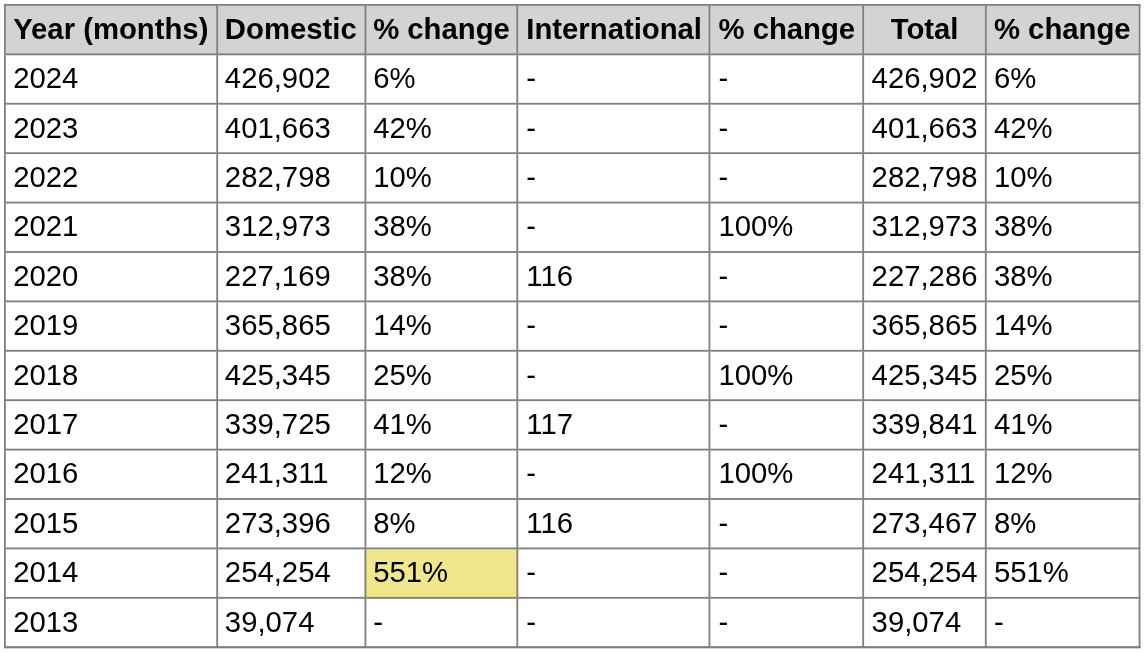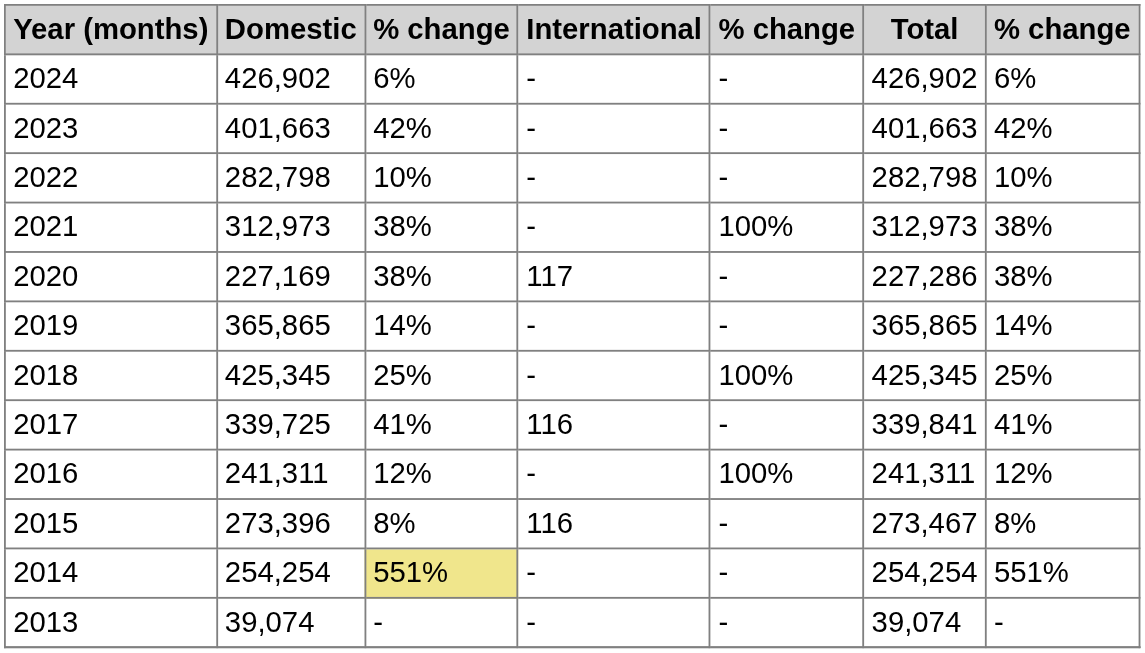 <table class="toccolours" border="1" cellpadding="4" style="border-collapse:collapse">
 <tr bgcolor=lightgrey>
 <th>Year (months)</th>
 <th>Domestic</th>
 <th>% change</th>
 <th>International</th>
 <th>% change</th>
 <th>Total</th>
 <th>% change</th>
 </tr>
 <tr>
 <td>2024</td>
 <td>426,902</td>
 <td> 6%</td>
 <td>-</td>
 <td>-</td>
 <td>426,902</td>
 <td> 6%</td>
 </tr>
 <tr>
 <td>2023</td>
 <td>401,663</td>
 <td> 42%</td>
 <td>-</td>
 <td>-</td>
 <td>401,663</td>
 <td> 42%</td>
 </tr>
 <tr>
 <td>2022</td>
 <td>282,798</td>
 <td> 10%</td>
 <td>-</td>
 <td>-</td>
 <td>282,798</td>
 <td> 10%</td>
 </tr>
 <tr>
 <td>2021</td>
 <td>312,973</td>
 <td> 38%</td>
 <td>-</td>
 <td> 100%</td>
 <td>312,973</td>
 <td> 38%</td>
 </tr>
 <tr>
 <td>2020</td>
 <td>227,169</td>
 <td> 38%</td>
-<td>116</td>
+<td>117</td>
 <td>-</td>
 <td>227,286</td>
 <td> 38%</td>
 </tr>
 <tr>
 <td>2019</td>
 <td>365,865</td>
 <td> 14%</td>
 <td>-</td>
 <td>-</td>
 <td>365,865</td>
 <td> 14%</td>
 </tr>
 <tr>
 <td>2018</td>
 <td>425,345</td>
 <td> 25%</td>
 <td>-</td>
 <td> 100%</td>
 <td>425,345</td>
 <td> 25%</td>
 </tr>
 <tr>
 <td>2017</td>
 <td>339,725</td>
 <td> 41%</td>
-<td>117</td>
+<td>116</td>
 <td>-</td>
 <td>339,841</td>
 <td> 41%</td>
 </tr>
 <tr>
 <td>2016</td>
 <td>241,311</td>
 <td> 12%</td>
 <td>-</td>
 <td> 100%</td>
 <td>241,311</td>
 <td> 12%</td>
 </tr>
 <tr>
 <td>2015</td>
 <td>273,396</td>
 <td> 8%</td>
 <td>116</td>
 <td>-</td>
 <td>273,467</td>
 <td> 8%</td>
 </tr>
 <tr>
 <td>2014</td>
 <td>254,254</td>
 <td style="background: khaki;"> 551%</td>
 <td>-</td>
 <td>-</td>
 <td>254,254</td>
 <td> 551%</td>
 </tr>
 <tr>
 <td>2013</td>
 <td>39,074</td>
 <td>-</td>
 <td>-</td>
 <td>-</td>
 <td>39,074</td>
 <td>-</td>
 </tr>
 <tr>
 </tr>
 </table>
